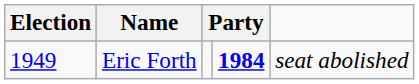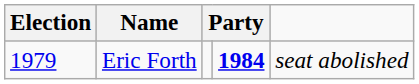 <table class="wikitable">
 <tr>
 <th>Election</th>
 <th>Name</th>
 <th colspan=2>Party</th>
 </tr>
 <tr>
-<td><a href='#'>1949</a></td>
+<td><a href='#'>1979</a></td>
 <td><a href='#'>Eric Forth</a></td>
 <td></td>
 <td><strong><a href='#'>1984</a></strong></td>
 <td><em>seat abolished</em></td>
 </tr>
 </table>
